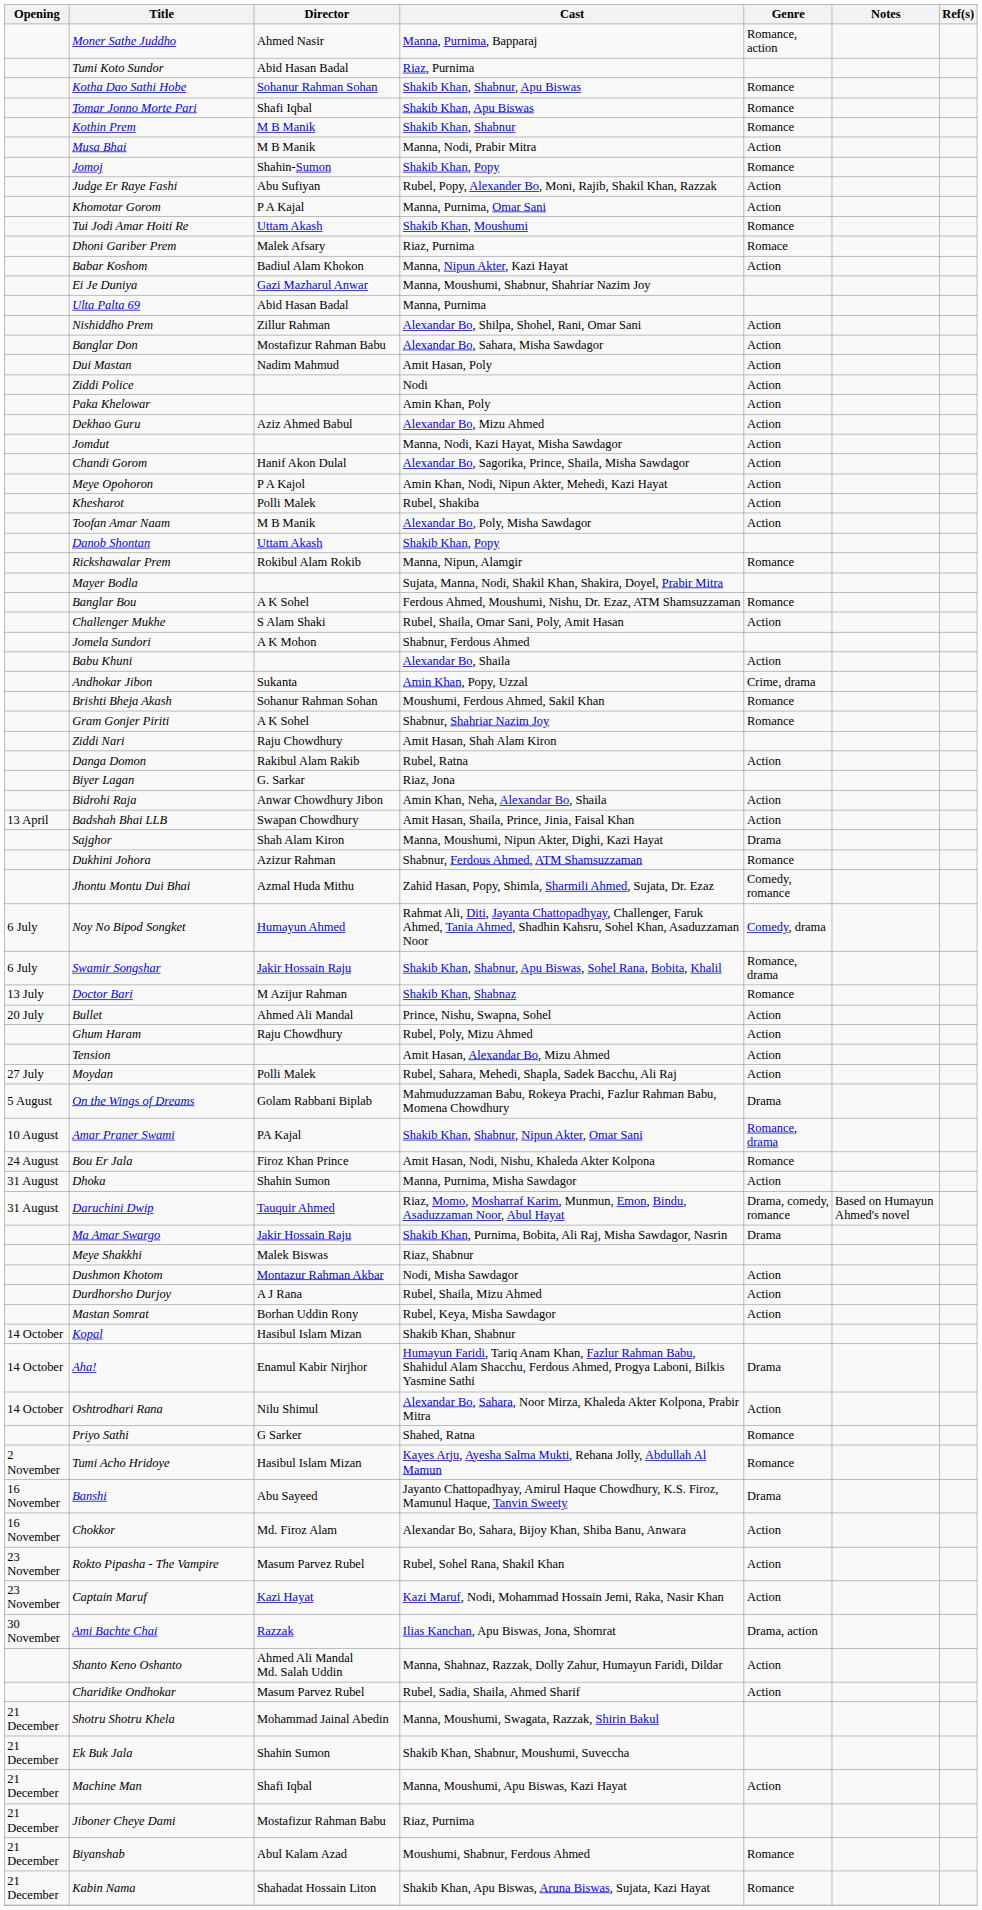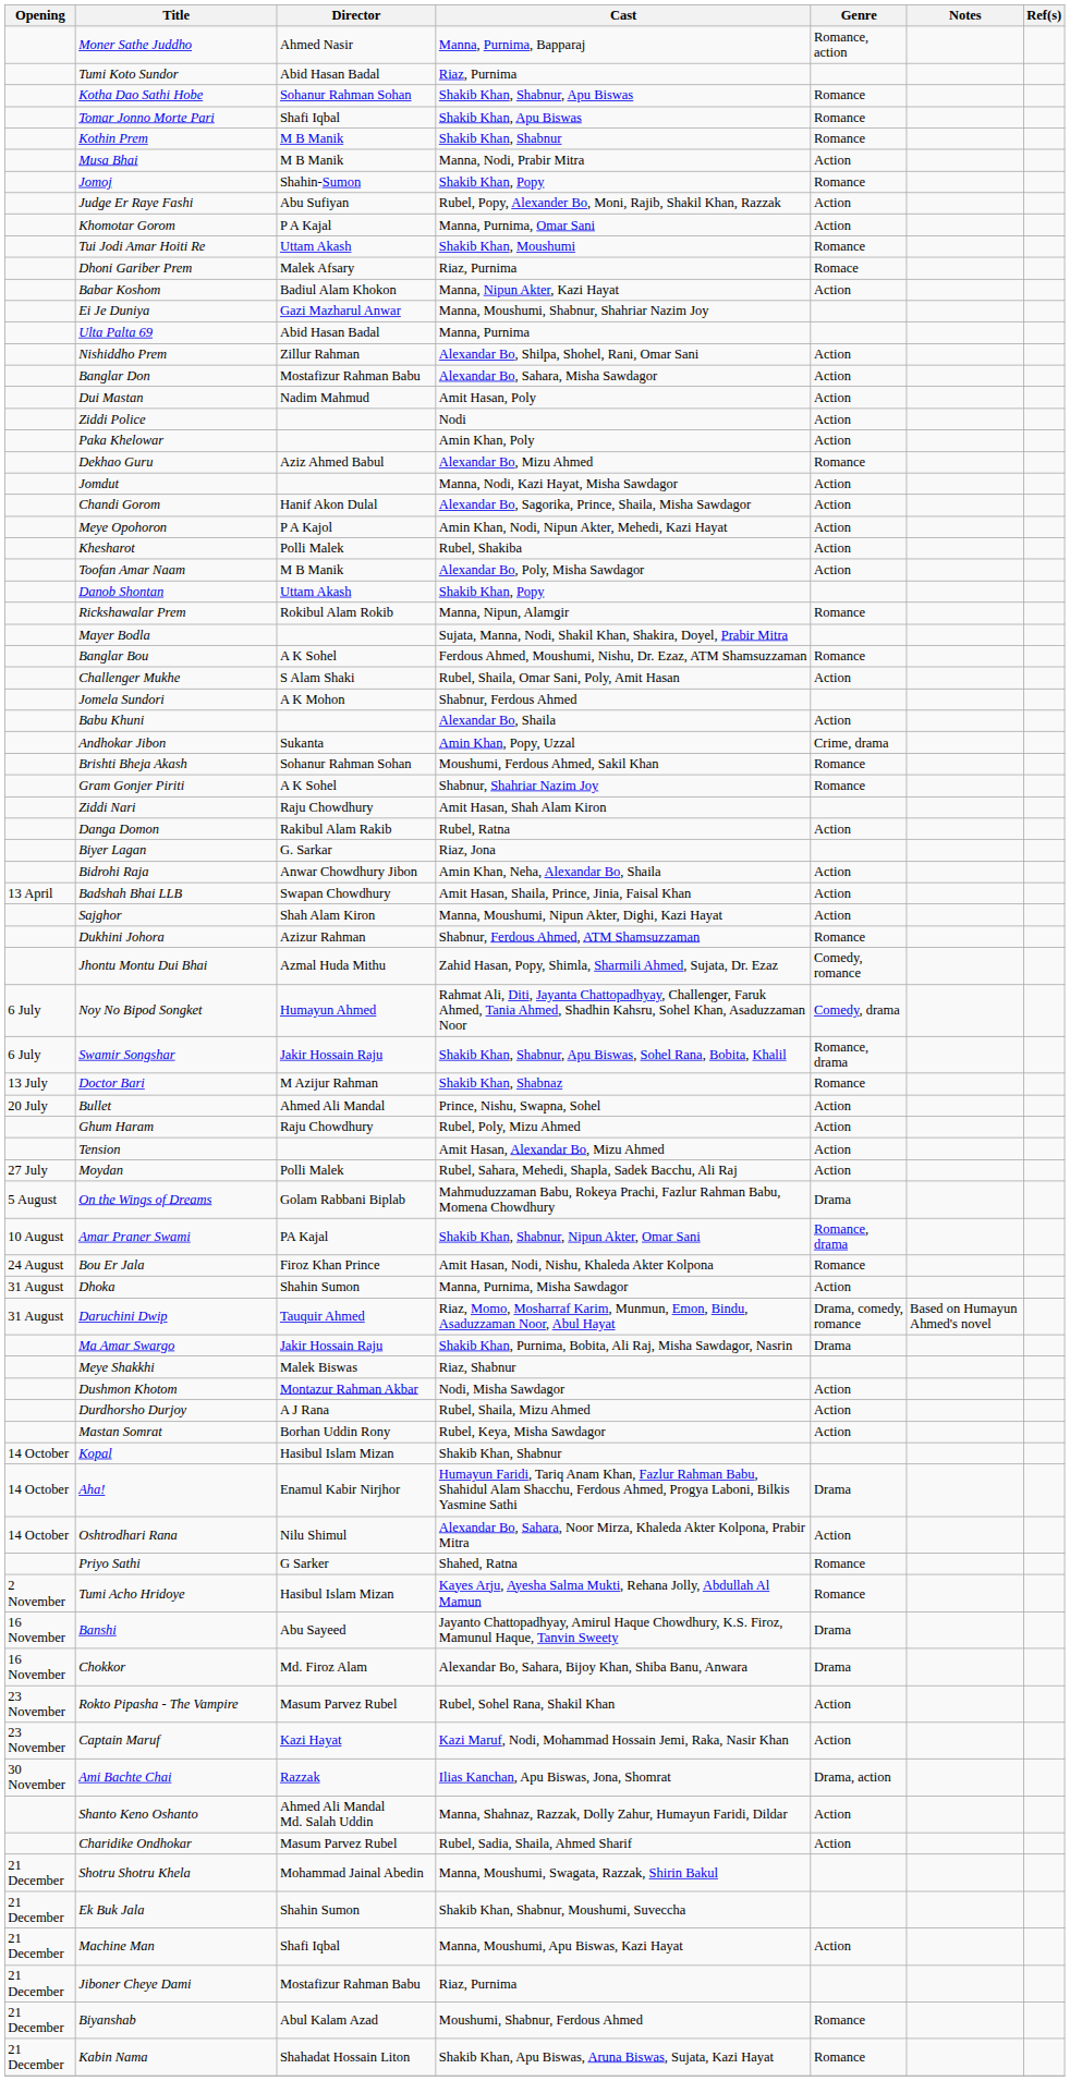 <table class="wikitable sortable">
 <tr>
 <th>Opening</th>
 <th style="width:19%;">Title</th>
 <th style="width:15%;">Director</th>
 <th>Cast</th>
 <th>Genre</th>
 <th>Notes</th>
 <th>Ref(s)</th>
 </tr>
 <tr>
 <td></td>
 <td><em><a href='#'>Moner Sathe Juddho</a></em></td>
 <td>Ahmed Nasir</td>
 <td><a href='#'>Manna</a>, <a href='#'>Purnima</a>, Bapparaj</td>
 <td>Romance, action</td>
 <td></td>
 <td></td>
 </tr>
 <tr>
 <td></td>
 <td><em>Tumi Koto Sundor</em></td>
 <td>Abid Hasan Badal</td>
 <td><a href='#'>Riaz</a>, Purnima</td>
 <td></td>
 <td></td>
 <td></td>
 </tr>
 <tr>
 <td></td>
 <td><em><a href='#'>Kotha Dao Sathi Hobe</a></em></td>
 <td><a href='#'>Sohanur Rahman Sohan</a></td>
 <td><a href='#'>Shakib Khan</a>, <a href='#'>Shabnur</a>, <a href='#'>Apu Biswas</a></td>
 <td>Romance</td>
 <td></td>
 <td></td>
 </tr>
 <tr>
 <td></td>
 <td><em><a href='#'>Tomar Jonno Morte Pari</a></em></td>
 <td>Shafi Iqbal</td>
 <td><a href='#'>Shakib Khan</a>, <a href='#'>Apu Biswas</a></td>
 <td>Romance</td>
 <td></td>
 <td></td>
 </tr>
 <tr>
 <td></td>
 <td><em><a href='#'>Kothin Prem</a></em></td>
 <td><a href='#'>M B Manik</a></td>
 <td><a href='#'>Shakib Khan</a>, <a href='#'>Shabnur</a></td>
 <td>Romance</td>
 <td></td>
 <td></td>
 </tr>
 <tr>
 <td></td>
 <td><em><a href='#'>Musa Bhai</a></em></td>
 <td>M B Manik</td>
 <td>Manna, Nodi, Prabir Mitra</td>
 <td>Action</td>
 <td></td>
 <td></td>
 </tr>
 <tr>
 <td></td>
 <td><em><a href='#'>Jomoj</a></em></td>
 <td>Shahin-<a href='#'>Sumon</a></td>
 <td><a href='#'>Shakib Khan</a>, <a href='#'>Popy</a></td>
 <td>Romance</td>
 <td></td>
 <td></td>
 </tr>
 <tr>
 <td></td>
 <td><em>Judge Er Raye Fashi</em></td>
 <td>Abu Sufiyan</td>
 <td>Rubel, Popy, <a href='#'>Alexander Bo</a>, Moni, Rajib, Shakil Khan, Razzak</td>
 <td>Action</td>
 <td></td>
 <td></td>
 </tr>
 <tr>
 <td></td>
 <td><em>Khomotar Gorom</em></td>
 <td>P A Kajal</td>
 <td>Manna, Purnima, <a href='#'>Omar Sani</a></td>
 <td>Action</td>
 <td></td>
 <td></td>
 </tr>
 <tr>
 <td></td>
 <td><em>Tui Jodi Amar Hoiti Re</em></td>
 <td><a href='#'>Uttam Akash</a></td>
 <td><a href='#'>Shakib Khan</a>, <a href='#'>Moushumi</a></td>
 <td>Romance</td>
 <td></td>
 <td></td>
 </tr>
 <tr>
 <td></td>
 <td><em>Dhoni Gariber Prem</em></td>
 <td>Malek Afsary</td>
 <td>Riaz, Purnima</td>
 <td>Romace</td>
 <td></td>
 <td></td>
 </tr>
 <tr>
 <td></td>
 <td><em>Babar Koshom</em></td>
 <td>Badiul Alam Khokon</td>
 <td>Manna, <a href='#'>Nipun Akter</a>, Kazi Hayat</td>
 <td>Action</td>
 <td></td>
 <td></td>
 </tr>
 <tr>
 <td></td>
 <td><em>Ei Je Duniya</em></td>
 <td><a href='#'>Gazi Mazharul Anwar</a></td>
 <td>Manna, Moushumi, Shabnur, Shahriar Nazim Joy</td>
 <td></td>
 <td></td>
 <td></td>
 </tr>
 <tr>
 <td></td>
 <td><em><a href='#'>Ulta Palta 69</a></em></td>
 <td>Abid Hasan Badal</td>
 <td>Manna, Purnima</td>
 <td></td>
 <td></td>
 <td></td>
 </tr>
 <tr>
 <td></td>
 <td><em>Nishiddho Prem</em></td>
 <td>Zillur Rahman</td>
 <td><a href='#'>Alexandar Bo</a>, Shilpa, Shohel, Rani, Omar Sani</td>
 <td>Action</td>
 <td></td>
 <td></td>
 </tr>
 <tr>
 <td></td>
 <td><em>Banglar Don</em></td>
 <td>Mostafizur Rahman Babu</td>
 <td><a href='#'>Alexandar Bo</a>, Sahara, Misha Sawdagor</td>
 <td>Action</td>
 <td></td>
 <td></td>
 </tr>
 <tr>
 <td></td>
 <td><em>Dui Mastan</em></td>
 <td>Nadim Mahmud</td>
 <td>Amit Hasan, Poly</td>
 <td>Action</td>
 <td></td>
 <td></td>
 </tr>
 <tr>
 <td></td>
 <td><em>Ziddi Police</em></td>
 <td></td>
 <td>Nodi</td>
 <td>Action</td>
 <td></td>
 <td></td>
 </tr>
 <tr>
 <td></td>
 <td><em>Paka Khelowar</em></td>
 <td></td>
 <td>Amin Khan, Poly</td>
 <td>Action</td>
 <td></td>
 <td></td>
 </tr>
 <tr>
 <td></td>
 <td><em>Dekhao Guru</em></td>
 <td>Aziz Ahmed Babul</td>
 <td><a href='#'>Alexandar Bo</a>, Mizu Ahmed</td>
-<td>Action</td>
+<td>Romance</td>
 <td></td>
 <td></td>
 </tr>
 <tr>
 <td></td>
 <td><em>Jomdut</em></td>
 <td></td>
 <td>Manna, Nodi, Kazi Hayat, Misha Sawdagor</td>
 <td>Action</td>
 <td></td>
 <td></td>
 </tr>
 <tr>
 <td></td>
 <td><em>Chandi Gorom</em></td>
 <td>Hanif Akon Dulal</td>
 <td><a href='#'>Alexandar Bo</a>, Sagorika, Prince, Shaila, Misha Sawdagor</td>
 <td>Action</td>
 <td></td>
 <td></td>
 </tr>
 <tr>
 <td></td>
 <td><em>Meye Opohoron</em></td>
 <td>P A Kajol</td>
 <td>Amin Khan, Nodi, Nipun Akter, Mehedi, Kazi Hayat</td>
 <td>Action</td>
 <td></td>
 <td></td>
 </tr>
 <tr>
 <td></td>
 <td><em>Khesharot</em></td>
 <td>Polli Malek</td>
 <td>Rubel, Shakiba</td>
 <td>Action</td>
 <td></td>
 <td></td>
 </tr>
 <tr>
 <td></td>
 <td><em>Toofan Amar Naam</em></td>
 <td>M B Manik</td>
 <td><a href='#'>Alexandar Bo</a>, Poly, Misha Sawdagor</td>
 <td>Action</td>
 <td></td>
 <td></td>
 </tr>
 <tr>
 <td></td>
 <td><em><a href='#'>Danob Shontan</a></em></td>
 <td><a href='#'>Uttam Akash</a></td>
 <td><a href='#'>Shakib Khan</a>, <a href='#'>Popy</a></td>
 <td></td>
 <td></td>
 <td></td>
 </tr>
 <tr>
 <td></td>
 <td><em>Rickshawalar Prem</em></td>
 <td>Rokibul Alam Rokib</td>
 <td>Manna, Nipun, Alamgir</td>
 <td>Romance</td>
 <td></td>
 <td></td>
 </tr>
 <tr>
 <td></td>
 <td><em>Mayer Bodla</em></td>
 <td></td>
 <td>Sujata, Manna, Nodi, Shakil Khan, Shakira, Doyel, <a href='#'>Prabir Mitra</a></td>
 <td></td>
 <td></td>
 <td></td>
 </tr>
 <tr>
 <td></td>
 <td><em>Banglar Bou</em></td>
 <td>A K Sohel</td>
 <td>Ferdous Ahmed, Moushumi, Nishu, Dr. Ezaz, ATM Shamsuzzaman</td>
 <td>Romance</td>
 <td></td>
 <td></td>
 </tr>
 <tr>
 <td></td>
 <td><em>Challenger Mukhe</em></td>
 <td>S Alam Shaki</td>
 <td>Rubel, Shaila, Omar Sani, Poly, Amit Hasan</td>
 <td>Action</td>
 <td></td>
 <td></td>
 </tr>
 <tr>
 <td></td>
 <td><em>Jomela Sundori</em></td>
 <td>A K Mohon</td>
 <td>Shabnur, Ferdous Ahmed</td>
 <td></td>
 <td></td>
 <td></td>
 </tr>
 <tr>
 <td></td>
 <td><em>Babu Khuni</em></td>
 <td></td>
 <td><a href='#'>Alexandar Bo</a>, Shaila</td>
 <td>Action</td>
 <td></td>
 <td></td>
 </tr>
 <tr>
 <td></td>
 <td><em>Andhokar Jibon</em></td>
 <td>Sukanta</td>
 <td><a href='#'>Amin Khan</a>, Popy, Uzzal</td>
 <td>Crime, drama</td>
 <td></td>
 <td></td>
 </tr>
 <tr>
 <td></td>
 <td><em>Brishti Bheja Akash</em></td>
 <td>Sohanur Rahman Sohan</td>
 <td>Moushumi, Ferdous Ahmed, Sakil Khan</td>
 <td>Romance</td>
 <td></td>
 <td></td>
 </tr>
 <tr>
 <td></td>
 <td><em>Gram Gonjer Piriti</em></td>
 <td>A K Sohel</td>
 <td>Shabnur, <a href='#'>Shahriar Nazim Joy</a></td>
 <td>Romance</td>
 <td></td>
 <td></td>
 </tr>
 <tr>
 <td></td>
 <td><em>Ziddi Nari</em></td>
 <td>Raju Chowdhury</td>
 <td>Amit Hasan, Shah Alam Kiron</td>
 <td></td>
 <td></td>
 <td></td>
 </tr>
 <tr>
 <td></td>
 <td><em>Danga Domon</em></td>
 <td>Rakibul Alam Rakib</td>
 <td>Rubel, Ratna</td>
 <td>Action</td>
 <td></td>
 <td></td>
 </tr>
 <tr>
 <td></td>
 <td><em>Biyer Lagan</em></td>
 <td>G. Sarkar</td>
 <td>Riaz, Jona</td>
 <td></td>
 <td></td>
 <td></td>
 </tr>
 <tr>
 <td></td>
 <td><em>Bidrohi Raja</em></td>
 <td>Anwar Chowdhury Jibon</td>
 <td>Amin Khan, Neha, <a href='#'>Alexandar Bo</a>, Shaila</td>
 <td>Action</td>
 <td></td>
 <td></td>
 </tr>
 <tr>
 <td>13 April</td>
 <td><em>Badshah Bhai LLB</em></td>
 <td>Swapan Chowdhury</td>
 <td>Amit Hasan, Shaila, Prince, Jinia, Faisal Khan</td>
 <td>Action</td>
 <td></td>
 <td></td>
 </tr>
 <tr>
 <td></td>
 <td><em>Sajghor</em></td>
 <td>Shah Alam Kiron</td>
 <td>Manna, Moushumi, Nipun Akter, Dighi, Kazi Hayat</td>
-<td>Drama</td>
+<td>Action</td>
 <td></td>
 <td></td>
 </tr>
 <tr>
 <td></td>
 <td><em>Dukhini Johora</em></td>
 <td>Azizur Rahman</td>
 <td>Shabnur, <a href='#'>Ferdous Ahmed</a>, <a href='#'>ATM Shamsuzzaman</a></td>
 <td>Romance</td>
 <td></td>
 <td></td>
 </tr>
 <tr>
 <td></td>
 <td><em>Jhontu Montu Dui Bhai</em></td>
 <td>Azmal Huda Mithu</td>
 <td>Zahid Hasan, Popy, Shimla, <a href='#'>Sharmili Ahmed</a>, Sujata, Dr. Ezaz</td>
 <td>Comedy, romance</td>
 <td></td>
 <td></td>
 </tr>
 <tr>
 <td>6 July</td>
 <td><em>Noy No Bipod Songket</em></td>
 <td><a href='#'>Humayun Ahmed</a></td>
 <td>Rahmat Ali, <a href='#'>Diti</a>, <a href='#'>Jayanta Chattopadhyay</a>, Challenger, Faruk Ahmed, <a href='#'>Tania Ahmed</a>, Shadhin Kahsru, Sohel Khan, Asaduzzaman Noor</td>
 <td><a href='#'>Comedy</a>, drama</td>
 <td></td>
 <td></td>
 </tr>
 <tr>
 <td>6 July</td>
 <td><em><a href='#'>Swamir Songshar</a></em></td>
 <td><a href='#'>Jakir Hossain Raju</a></td>
 <td><a href='#'>Shakib Khan</a>, <a href='#'>Shabnur</a>, <a href='#'>Apu Biswas</a>, <a href='#'>Sohel Rana</a>, <a href='#'>Bobita</a>, <a href='#'>Khalil</a></td>
 <td>Romance, drama</td>
 <td></td>
 <td></td>
 </tr>
 <tr>
 <td>13 July</td>
 <td><em><a href='#'>Doctor Bari</a></em></td>
 <td>M Azijur Rahman</td>
 <td><a href='#'>Shakib Khan</a>, <a href='#'>Shabnaz</a></td>
 <td>Romance</td>
 <td></td>
 <td></td>
 </tr>
 <tr>
 <td>20 July</td>
 <td><em>Bullet</em></td>
 <td>Ahmed Ali Mandal</td>
 <td>Prince, Nishu, Swapna, Sohel</td>
 <td>Action</td>
 <td></td>
 <td></td>
 </tr>
 <tr>
 <td></td>
 <td><em>Ghum Haram</em></td>
 <td>Raju Chowdhury</td>
 <td>Rubel, Poly, Mizu Ahmed</td>
 <td>Action</td>
 <td></td>
 <td></td>
 </tr>
 <tr>
 <td></td>
 <td><em>Tension</em></td>
 <td></td>
 <td>Amit Hasan, <a href='#'>Alexandar Bo</a>, Mizu Ahmed</td>
 <td>Action</td>
 <td></td>
 <td></td>
 </tr>
 <tr>
 <td>27 July</td>
 <td><em>Moydan</em></td>
 <td>Polli Malek</td>
 <td>Rubel, Sahara, Mehedi, Shapla, Sadek Bacchu, Ali Raj</td>
 <td>Action</td>
 <td></td>
 <td></td>
 </tr>
 <tr>
 <td>5 August</td>
 <td><em><a href='#'>On the Wings of Dreams</a></em></td>
 <td>Golam Rabbani Biplab</td>
 <td>Mahmuduzzaman Babu, Rokeya Prachi, Fazlur Rahman Babu, Momena Chowdhury</td>
 <td>Drama</td>
 <td></td>
 <td></td>
 </tr>
 <tr>
 <td>10 August</td>
 <td><em><a href='#'>Amar Praner Swami</a></em></td>
 <td>PA Kajal</td>
 <td><a href='#'>Shakib Khan</a>, <a href='#'>Shabnur</a>, <a href='#'>Nipun Akter</a>, <a href='#'>Omar Sani</a></td>
 <td><a href='#'>Romance</a>, <a href='#'>drama</a></td>
 <td></td>
 <td></td>
 </tr>
 <tr>
 <td>24 August</td>
 <td><em>Bou Er Jala</em></td>
 <td>Firoz Khan Prince</td>
 <td>Amit Hasan, Nodi, Nishu, Khaleda Akter Kolpona</td>
 <td>Romance</td>
 <td></td>
 <td></td>
 </tr>
 <tr>
 <td>31 August</td>
 <td><em>Dhoka</em></td>
 <td>Shahin Sumon</td>
 <td>Manna, Purnima, Misha Sawdagor</td>
 <td>Action</td>
 <td></td>
 <td></td>
 </tr>
 <tr>
 <td>31 August</td>
 <td><em><a href='#'>Daruchini Dwip</a></em></td>
 <td><a href='#'>Tauquir Ahmed</a></td>
 <td>Riaz, <a href='#'>Momo</a>, <a href='#'>Mosharraf Karim</a>, Munmun, <a href='#'>Emon</a>, <a href='#'>Bindu</a>, <a href='#'>Asaduzzaman Noor</a>, <a href='#'>Abul Hayat</a></td>
 <td>Drama, comedy, romance</td>
 <td>Based on Humayun Ahmed's novel</td>
 <td></td>
 </tr>
 <tr>
 <td></td>
 <td><em><a href='#'>Ma Amar Swargo</a></em></td>
 <td><a href='#'>Jakir Hossain Raju</a></td>
 <td><a href='#'>Shakib Khan</a>, Purnima, Bobita, Ali Raj, Misha Sawdagor, Nasrin</td>
 <td>Drama</td>
 <td></td>
 <td></td>
 </tr>
 <tr>
 <td></td>
 <td><em>Meye Shakkhi</em></td>
 <td>Malek Biswas</td>
 <td>Riaz, Shabnur</td>
 <td></td>
 <td></td>
 <td></td>
 </tr>
 <tr>
 <td></td>
 <td><em>Dushmon Khotom</em></td>
 <td><a href='#'>Montazur Rahman Akbar</a></td>
 <td>Nodi, Misha Sawdagor</td>
 <td>Action</td>
 <td></td>
 <td></td>
 </tr>
 <tr>
 <td></td>
 <td><em>Durdhorsho Durjoy</em></td>
 <td>A J Rana</td>
 <td>Rubel, Shaila, Mizu Ahmed</td>
 <td>Action</td>
 <td></td>
 <td></td>
 </tr>
 <tr>
 <td></td>
 <td><em>Mastan Somrat</em></td>
 <td>Borhan Uddin Rony</td>
 <td>Rubel, Keya, Misha Sawdagor</td>
 <td>Action</td>
 <td></td>
 <td></td>
 </tr>
 <tr>
 <td>14 October</td>
 <td><em><a href='#'>Kopal</a></em></td>
 <td>Hasibul Islam Mizan</td>
 <td>Shakib Khan, Shabnur</td>
 <td></td>
 <td></td>
 <td></td>
 </tr>
 <tr>
 <td>14 October</td>
 <td><em><a href='#'>Aha!</a></em></td>
 <td>Enamul Kabir Nirjhor</td>
 <td><a href='#'>Humayun Faridi</a>, Tariq Anam Khan, <a href='#'>Fazlur Rahman Babu</a>, Shahidul Alam Shacchu, Ferdous Ahmed, Progya Laboni, Bilkis Yasmine Sathi</td>
 <td>Drama</td>
 <td></td>
 <td></td>
 </tr>
 <tr>
 <td>14 October</td>
 <td><em>Oshtrodhari Rana</em></td>
 <td>Nilu Shimul</td>
 <td><a href='#'>Alexandar Bo</a>, <a href='#'>Sahara</a>, Noor Mirza, Khaleda Akter Kolpona, Prabir Mitra</td>
 <td>Action</td>
 <td></td>
 <td></td>
 </tr>
 <tr>
 <td></td>
 <td><em>Priyo Sathi</em></td>
 <td>G Sarker</td>
 <td>Shahed, Ratna</td>
 <td>Romance</td>
 <td></td>
 <td></td>
 </tr>
 <tr>
 <td>2 November</td>
 <td><em>Tumi Acho Hridoye</em></td>
 <td>Hasibul Islam Mizan</td>
 <td><a href='#'>Kayes Arju</a>, <a href='#'>Ayesha Salma Mukti</a>, Rehana Jolly, <a href='#'>Abdullah Al Mamun</a></td>
 <td>Romance</td>
 <td></td>
 <td></td>
 </tr>
 <tr>
 <td>16 November</td>
 <td><em><a href='#'>Banshi</a></em></td>
 <td>Abu Sayeed</td>
 <td>Jayanto Chattopadhyay, Amirul Haque Chowdhury, K.S. Firoz, Mamunul Haque, <a href='#'>Tanvin Sweety</a></td>
 <td>Drama</td>
 <td></td>
 <td></td>
 </tr>
 <tr>
 <td>16 November</td>
 <td><em>Chokkor</em></td>
 <td>Md. Firoz Alam</td>
 <td>Alexandar Bo, Sahara, Bijoy Khan, Shiba Banu, Anwara</td>
-<td>Action</td>
+<td>Drama</td>
 <td></td>
 <td></td>
 </tr>
 <tr>
 <td>23 November</td>
 <td><em>Rokto Pipasha - The Vampire</em></td>
 <td>Masum Parvez Rubel</td>
 <td>Rubel, Sohel Rana, Shakil Khan</td>
 <td>Action</td>
 <td></td>
 <td></td>
 </tr>
 <tr>
 <td>23 November</td>
 <td><em>Captain Maruf</em></td>
 <td><a href='#'>Kazi Hayat</a></td>
 <td><a href='#'>Kazi Maruf</a>, Nodi, Mohammad Hossain Jemi, Raka, Nasir Khan</td>
 <td>Action</td>
 <td></td>
 <td></td>
 </tr>
 <tr>
 <td>30 November</td>
 <td><em><a href='#'>Ami Bachte Chai</a></em></td>
 <td><a href='#'>Razzak</a></td>
 <td><a href='#'>Ilias Kanchan</a>, Apu Biswas, Jona, Shomrat</td>
 <td>Drama, action</td>
 <td></td>
 <td></td>
 </tr>
 <tr>
 <td></td>
 <td><em>Shanto Keno Oshanto</em></td>
 <td>Ahmed Ali Mandal<br>Md. Salah Uddin</td>
 <td>Manna, Shahnaz, Razzak, Dolly Zahur, Humayun Faridi, Dildar</td>
 <td>Action</td>
 <td></td>
 <td></td>
 </tr>
 <tr>
 <td></td>
 <td><em>Charidike Ondhokar</em></td>
 <td>Masum Parvez Rubel</td>
 <td>Rubel, Sadia, Shaila, Ahmed Sharif</td>
 <td>Action</td>
 <td></td>
 <td></td>
 </tr>
 <tr>
 <td>21 December</td>
 <td><em>Shotru Shotru Khela</em></td>
 <td>Mohammad Jainal Abedin</td>
 <td>Manna, Moushumi, Swagata, Razzak, <a href='#'>Shirin Bakul</a></td>
 <td></td>
 <td></td>
 <td></td>
 </tr>
 <tr>
 <td>21 December</td>
 <td><em>Ek Buk Jala</em></td>
 <td>Shahin Sumon</td>
 <td>Shakib Khan, Shabnur, Moushumi, Suveccha</td>
 <td></td>
 <td></td>
 <td></td>
 </tr>
 <tr>
 <td>21 December</td>
 <td><em>Machine Man</em></td>
 <td>Shafi Iqbal</td>
 <td>Manna, Moushumi, Apu Biswas, Kazi Hayat</td>
 <td>Action</td>
 <td></td>
 <td></td>
 </tr>
 <tr>
 <td>21 December</td>
 <td><em>Jiboner Cheye Dami</em></td>
 <td>Mostafizur Rahman Babu</td>
 <td>Riaz, Purnima</td>
 <td></td>
 <td></td>
 <td></td>
 </tr>
 <tr>
 <td>21 December</td>
 <td><em>Biyanshab</em></td>
 <td>Abul Kalam Azad</td>
 <td>Moushumi, Shabnur, Ferdous Ahmed</td>
 <td>Romance</td>
 <td></td>
 <td></td>
 </tr>
 <tr>
 <td>21 December</td>
 <td><em>Kabin Nama</em></td>
 <td>Shahadat Hossain Liton</td>
 <td>Shakib Khan, Apu Biswas, <a href='#'>Aruna Biswas</a>, Sujata, Kazi Hayat</td>
 <td>Romance</td>
 <td></td>
 <td></td>
 </tr>
 <tr>
 </tr>
 </table>
